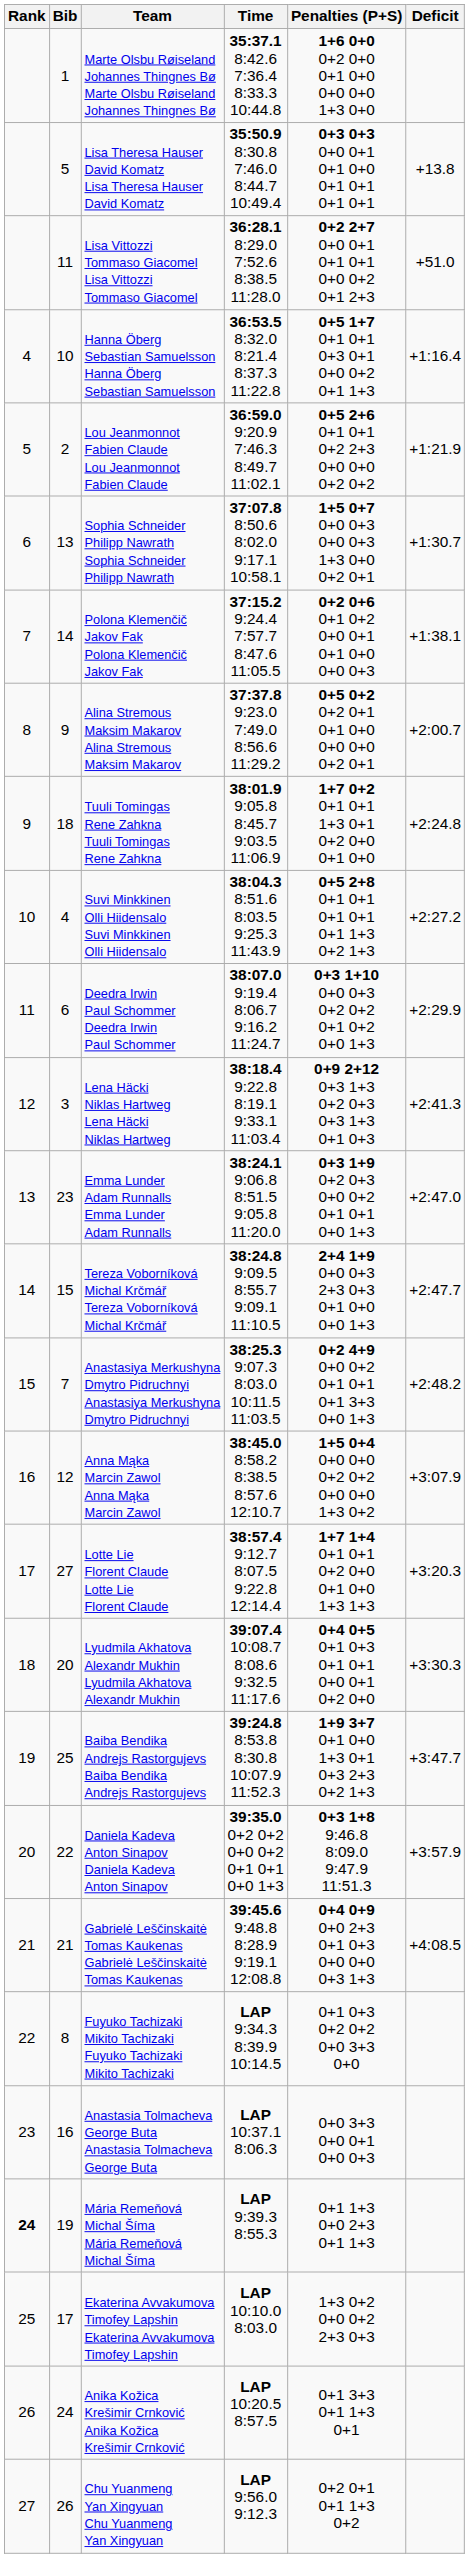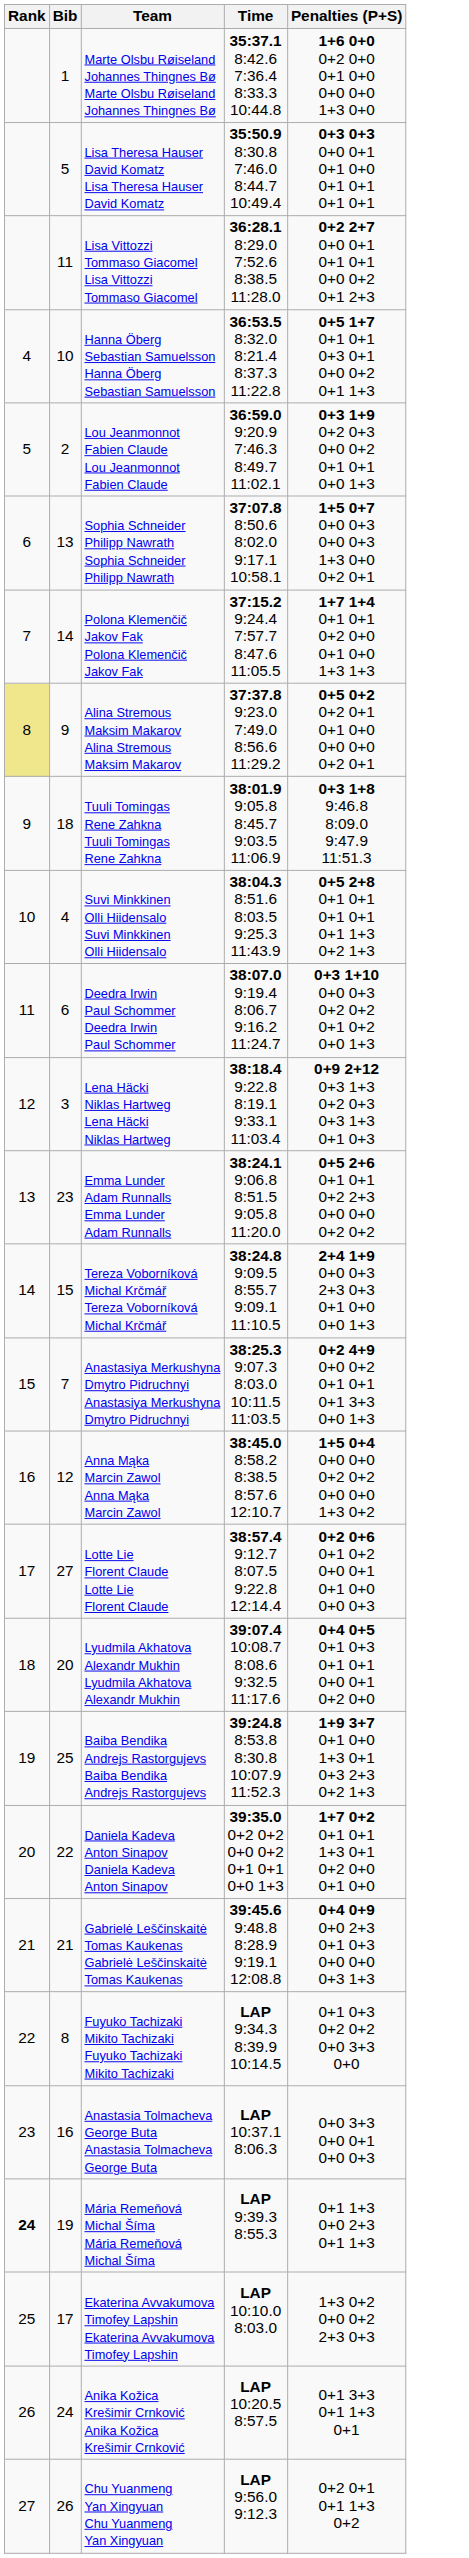 <table class="wikitable sortable" style="text-align:center">
 <tr>
 <th>Rank</th>
 <th>Bib</th>
 <th>Team</th>
 <th>Time</th>
 <th>Penalties (P+S)</th>
-<th>Deficit</th>
 </tr>
 <tr>
 <td></td>
 <td>1</td>
 <td align=left><br><small><a href='#'>Marte Olsbu Røiseland</a><br><a href='#'>Johannes Thingnes Bø</a><br><a href='#'>Marte Olsbu Røiseland</a><br><a href='#'>Johannes Thingnes Bø</a></small></td>
 <td><strong>35:37.1</strong><br>8:42.6<br>7:36.4<br>8:33.3<br>10:44.8</td>
 <td><strong>1+6 0+0</strong><br>0+2 0+0<br>0+1 0+0<br>0+0 0+0<br>1+3 0+0</td>
-<td></td>
 </tr>
 <tr>
 <td></td>
 <td>5</td>
 <td align=left><br><small><a href='#'>Lisa Theresa Hauser</a><br><a href='#'>David Komatz</a><br><a href='#'>Lisa Theresa Hauser</a><br><a href='#'>David Komatz</a></small></td>
 <td><strong>35:50.9</strong><br>8:30.8<br>7:46.0<br>8:44.7<br>10:49.4</td>
 <td><strong>0+3 0+3</strong><br>0+0 0+1<br>0+1 0+0<br>0+1 0+1<br>0+1 0+1</td>
-<td>+13.8</td>
 </tr>
 <tr>
 <td></td>
 <td>11</td>
 <td align=left><br><small><a href='#'>Lisa Vittozzi</a><br><a href='#'>Tommaso Giacomel</a><br><a href='#'>Lisa Vittozzi</a><br><a href='#'>Tommaso Giacomel</a></small></td>
 <td><strong>36:28.1</strong><br>8:29.0<br>7:52.6<br>8:38.5<br>11:28.0</td>
 <td><strong>0+2 2+7</strong><br>0+0 0+1<br>0+1 0+1<br>0+0 0+2<br>0+1 2+3</td>
-<td>+51.0</td>
 </tr>
 <tr>
 <td>4</td>
 <td>10</td>
 <td align=left><br><small><a href='#'>Hanna Öberg</a><br><a href='#'>Sebastian Samuelsson</a><br><a href='#'>Hanna Öberg</a><br><a href='#'>Sebastian Samuelsson</a></small></td>
 <td><strong>36:53.5</strong><br>8:32.0<br>8:21.4<br>8:37.3<br>11:22.8</td>
 <td><strong>0+5 1+7</strong><br>0+1 0+1<br>0+3 0+1<br>0+0 0+2<br>0+1 1+3</td>
-<td>+1:16.4</td>
 </tr>
 <tr>
 <td>5</td>
 <td>2</td>
 <td align=left><br><small><a href='#'>Lou Jeanmonnot</a><br><a href='#'>Fabien Claude</a><br><a href='#'>Lou Jeanmonnot</a><br><a href='#'>Fabien Claude</a></small></td>
 <td><strong>36:59.0</strong><br>9:20.9<br>7:46.3<br>8:49.7<br>11:02.1</td>
-<td><strong>0+5 2+6</strong><br>0+1 0+1<br>0+2 2+3<br>0+0 0+0<br>0+2 0+2</td>
-<td>+1:21.9</td>
+<td><strong>0+3 1+9</strong><br>0+2 0+3<br>0+0 0+2<br>0+1 0+1<br>0+0 1+3</td>
 </tr>
 <tr>
 <td>6</td>
 <td>13</td>
 <td align=left><br><small><a href='#'>Sophia Schneider</a><br><a href='#'>Philipp Nawrath</a><br><a href='#'>Sophia Schneider</a><br><a href='#'>Philipp Nawrath</a></small></td>
 <td><strong>37:07.8</strong><br>8:50.6<br>8:02.0<br>9:17.1<br>10:58.1</td>
 <td><strong>1+5 0+7</strong><br>0+0 0+3<br>0+0 0+3<br>1+3 0+0<br>0+2 0+1</td>
-<td>+1:30.7</td>
 </tr>
 <tr>
 <td>7</td>
 <td>14</td>
 <td align=left><br><small><a href='#'>Polona Klemenčič</a><br><a href='#'>Jakov Fak</a><br><a href='#'>Polona Klemenčič</a><br><a href='#'>Jakov Fak</a></small></td>
 <td><strong>37:15.2</strong><br>9:24.4<br>7:57.7<br>8:47.6<br>11:05.5</td>
-<td><strong>0+2 0+6</strong><br>0+1 0+2<br>0+0 0+1<br>0+1 0+0<br>0+0 0+3</td>
-<td>+1:38.1</td>
+<td><strong>1+7 1+4</strong><br>0+1 0+1<br>0+2 0+0<br>0+1 0+0<br>1+3 1+3</td>
 </tr>
 <tr>
-<td>8</td>
+<td style="background: khaki;">8</td>
 <td>9</td>
 <td align=left><br><small><a href='#'>Alina Stremous</a><br><a href='#'>Maksim Makarov</a><br><a href='#'>Alina Stremous</a><br><a href='#'>Maksim Makarov</a></small></td>
 <td><strong>37:37.8</strong><br>9:23.0<br>7:49.0<br>8:56.6<br>11:29.2</td>
 <td><strong>0+5 0+2</strong><br>0+2 0+1<br>0+1 0+0<br>0+0 0+0<br>0+2 0+1</td>
-<td>+2:00.7</td>
 </tr>
 <tr>
 <td>9</td>
 <td>18</td>
 <td align=left><br><small><a href='#'>Tuuli Tomingas</a><br><a href='#'>Rene Zahkna</a><br><a href='#'>Tuuli Tomingas</a><br><a href='#'>Rene Zahkna</a></small></td>
 <td><strong>38:01.9</strong><br>9:05.8<br>8:45.7<br>9:03.5<br>11:06.9</td>
-<td><strong>1+7 0+2</strong><br>0+1 0+1<br>1+3 0+1<br>0+2 0+0<br>0+1 0+0</td>
-<td>+2:24.8</td>
+<td><strong>0+3 1+8</strong><br>9:46.8<br>8:09.0<br>9:47.9<br>11:51.3</td>
 </tr>
 <tr>
 <td>10</td>
 <td>4</td>
 <td align=left><br><small><a href='#'>Suvi Minkkinen</a><br><a href='#'>Olli Hiidensalo</a><br><a href='#'>Suvi Minkkinen</a><br><a href='#'>Olli Hiidensalo</a></small></td>
 <td><strong>38:04.3</strong><br>8:51.6<br>8:03.5<br>9:25.3<br>11:43.9</td>
 <td><strong>0+5 2+8</strong><br>0+1 0+1<br>0+1 0+1<br>0+1 1+3<br>0+2 1+3</td>
-<td>+2:27.2</td>
 </tr>
 <tr>
 <td>11</td>
 <td>6</td>
 <td align=left><br><small><a href='#'>Deedra Irwin</a><br><a href='#'>Paul Schommer</a><br><a href='#'>Deedra Irwin</a><br><a href='#'>Paul Schommer</a></small></td>
 <td><strong>38:07.0</strong><br>9:19.4<br>8:06.7<br>9:16.2<br>11:24.7</td>
 <td><strong>0+3 1+10</strong><br>0+0 0+3<br>0+2 0+2<br>0+1 0+2<br>0+0 1+3</td>
-<td>+2:29.9</td>
 </tr>
 <tr>
 <td>12</td>
 <td>3</td>
 <td align=left><br><small><a href='#'>Lena Häcki</a><br><a href='#'>Niklas Hartweg</a><br><a href='#'>Lena Häcki</a><br><a href='#'>Niklas Hartweg</a></small></td>
 <td><strong>38:18.4</strong><br>9:22.8<br>8:19.1<br>9:33.1<br>11:03.4</td>
 <td><strong>0+9 2+12</strong><br>0+3 1+3<br>0+2 0+3<br>0+3 1+3<br>0+1 0+3</td>
-<td>+2:41.3</td>
 </tr>
 <tr>
 <td>13</td>
 <td>23</td>
 <td align=left><br><small><a href='#'>Emma Lunder</a><br><a href='#'>Adam Runnalls</a><br><a href='#'>Emma Lunder</a><br><a href='#'>Adam Runnalls</a></small></td>
 <td><strong>38:24.1</strong><br>9:06.8<br>8:51.5<br>9:05.8<br>11:20.0</td>
-<td><strong>0+3 1+9</strong><br>0+2 0+3<br>0+0 0+2<br>0+1 0+1<br>0+0 1+3</td>
-<td>+2:47.0</td>
+<td><strong>0+5 2+6</strong><br>0+1 0+1<br>0+2 2+3<br>0+0 0+0<br>0+2 0+2</td>
 </tr>
 <tr>
 <td>14</td>
 <td>15</td>
 <td align=left><br><small><a href='#'>Tereza Voborníková</a><br><a href='#'>Michal Krčmář</a><br><a href='#'>Tereza Voborníková</a><br><a href='#'>Michal Krčmář</a></small></td>
 <td><strong>38:24.8</strong><br>9:09.5<br>8:55.7<br>9:09.1<br>11:10.5</td>
 <td><strong>2+4 1+9</strong><br>0+0 0+3<br>2+3 0+3<br>0+1 0+0<br>0+0 1+3</td>
-<td>+2:47.7</td>
 </tr>
 <tr>
 <td>15</td>
 <td>7</td>
 <td align=left><br><small><a href='#'>Anastasiya Merkushyna</a><br><a href='#'>Dmytro Pidruchnyi</a><br><a href='#'>Anastasiya Merkushyna</a><br><a href='#'>Dmytro Pidruchnyi</a></small></td>
 <td><strong>38:25.3</strong><br>9:07.3<br>8:03.0<br>10:11.5<br>11:03.5</td>
 <td><strong>0+2 4+9</strong><br>0+0 0+2<br>0+1 0+1<br>0+1 3+3<br>0+0 1+3</td>
-<td>+2:48.2</td>
 </tr>
 <tr>
 <td>16</td>
 <td>12</td>
 <td align=left><br><small><a href='#'>Anna Mąka</a><br><a href='#'>Marcin Zawol</a><br><a href='#'>Anna Mąka</a><br><a href='#'>Marcin Zawol</a></small></td>
 <td><strong>38:45.0</strong><br>8:58.2<br>8:38.5<br>8:57.6<br>12:10.7</td>
 <td><strong>1+5 0+4</strong><br>0+0 0+0<br>0+2 0+2<br>0+0 0+0<br>1+3 0+2</td>
-<td>+3:07.9</td>
 </tr>
 <tr>
 <td>17</td>
 <td>27</td>
 <td align=left><br><small><a href='#'>Lotte Lie</a><br><a href='#'>Florent Claude</a><br><a href='#'>Lotte Lie</a><br><a href='#'>Florent Claude</a></small></td>
 <td><strong>38:57.4</strong><br>9:12.7<br>8:07.5<br>9:22.8<br>12:14.4</td>
-<td><strong>1+7 1+4</strong><br>0+1 0+1<br>0+2 0+0<br>0+1 0+0<br>1+3 1+3</td>
-<td>+3:20.3</td>
+<td><strong>0+2 0+6</strong><br>0+1 0+2<br>0+0 0+1<br>0+1 0+0<br>0+0 0+3</td>
 </tr>
 <tr>
 <td>18</td>
 <td>20</td>
 <td align=left><br><small><a href='#'>Lyudmila Akhatova</a><br><a href='#'>Alexandr Mukhin</a><br><a href='#'>Lyudmila Akhatova</a><br><a href='#'>Alexandr Mukhin</a></small></td>
 <td><strong>39:07.4</strong><br>10:08.7<br>8:08.6<br>9:32.5<br>11:17.6</td>
 <td><strong>0+4 0+5</strong><br>0+1 0+3<br>0+1 0+1<br>0+0 0+1<br>0+2 0+0</td>
-<td>+3:30.3</td>
 </tr>
 <tr>
 <td>19</td>
 <td>25</td>
 <td align=left><br><small><a href='#'>Baiba Bendika</a><br><a href='#'>Andrejs Rastorgujevs</a><br><a href='#'>Baiba Bendika</a><br><a href='#'>Andrejs Rastorgujevs</a></small></td>
 <td><strong>39:24.8</strong><br>8:53.8<br>8:30.8<br>10:07.9<br>11:52.3</td>
 <td><strong>1+9 3+7</strong><br>0+1 0+0<br>1+3 0+1<br>0+3 2+3<br>0+2 1+3</td>
-<td>+3:47.7</td>
 </tr>
 <tr>
 <td>20</td>
 <td>22</td>
 <td align=left><br><small><a href='#'>Daniela Kadeva</a><br><a href='#'>Anton Sinapov</a><br><a href='#'>Daniela Kadeva</a><br><a href='#'>Anton Sinapov</a></small></td>
 <td><strong>39:35.0</strong><br>0+2 0+2<br>0+0 0+2<br>0+1 0+1<br>0+0 1+3</td>
-<td><strong>0+3 1+8</strong><br>9:46.8<br>8:09.0<br>9:47.9<br>11:51.3</td>
-<td>+3:57.9</td>
+<td><strong>1+7 0+2</strong><br>0+1 0+1<br>1+3 0+1<br>0+2 0+0<br>0+1 0+0</td>
 </tr>
 <tr>
 <td>21</td>
 <td>21</td>
 <td align=left><br><small><a href='#'>Gabrielė Leščinskaitė</a><br><a href='#'>Tomas Kaukenas</a><br><a href='#'>Gabrielė Leščinskaitė</a><br><a href='#'>Tomas Kaukenas</a></small></td>
 <td><strong>39:45.6</strong><br>9:48.8<br>8:28.9<br>9:19.1<br>12:08.8</td>
 <td><strong>0+4 0+9</strong><br>0+0 2+3<br>0+1 0+3<br>0+0 0+0<br>0+3 1+3</td>
-<td>+4:08.5</td>
 </tr>
 <tr>
 <td>22</td>
 <td>8</td>
 <td align=left><br><small><a href='#'>Fuyuko Tachizaki</a><br><a href='#'>Mikito Tachizaki</a><br><a href='#'>Fuyuko Tachizaki</a><br><a href='#'>Mikito Tachizaki</a></small></td>
 <td><strong>LAP</strong><br>9:34.3<br>8:39.9<br>10:14.5</td>
 <td>0+1 0+3<br>0+2 0+2<br>0+0 3+3<br>0+0</td>
-<td></td>
 </tr>
 <tr>
 <td>23</td>
 <td>16</td>
 <td align=left><br><small><a href='#'>Anastasia Tolmacheva</a><br><a href='#'>George Buta</a><br><a href='#'>Anastasia Tolmacheva</a><br><a href='#'>George Buta</a></small></td>
 <td><strong>LAP</strong><br>10:37.1<br>8:06.3</td>
 <td><br>0+0 3+3<br>0+0 0+1<br>0+0 0+3<br></td>
-<td></td>
 </tr>
 <tr>
 <td><strong>24</strong></td>
 <td>19</td>
 <td align=left><br><small><a href='#'>Mária Remeňová</a><br><a href='#'>Michal Šíma</a><br><a href='#'>Mária Remeňová</a><br><a href='#'>Michal Šíma</a></small></td>
 <td><strong>LAP</strong><br>9:39.3<br>8:55.3<br><br></td>
 <td>0+1 1+3<br>0+0 2+3<br>0+1 1+3</td>
-<td></td>
 </tr>
 <tr>
 <td>25</td>
 <td>17</td>
 <td align=left><br><small><a href='#'>Ekaterina Avvakumova</a><br><a href='#'>Timofey Lapshin</a><br><a href='#'>Ekaterina Avvakumova</a><br><a href='#'>Timofey Lapshin</a></small></td>
 <td><strong>LAP</strong><br>10:10.0<br>8:03.0<br><br></td>
 <td>1+3 0+2<br>0+0 0+2<br>2+3 0+3</td>
-<td></td>
 </tr>
 <tr>
 <td>26</td>
 <td>24</td>
 <td align=left><br><small><a href='#'>Anika Kožica</a><br><a href='#'>Krešimir Crnković</a><br><a href='#'>Anika Kožica</a><br><a href='#'>Krešimir Crnković</a></small></td>
 <td><strong>LAP</strong><br>10:20.5<br>8:57.5<br><br></td>
 <td>0+1 3+3<br>0+1 1+3<br>0+1</td>
-<td></td>
 </tr>
 <tr>
 <td>27</td>
 <td>26</td>
 <td align=left><br><small><a href='#'>Chu Yuanmeng</a><br><a href='#'>Yan Xingyuan</a><br><a href='#'>Chu Yuanmeng</a><br><a href='#'>Yan Xingyuan</a></small></td>
 <td><strong>LAP</strong><br>9:56.0<br>9:12.3<br><br></td>
 <td>0+2 0+1<br>0+1 1+3<br>0+2</td>
-<td></td>
 </tr>
 </table>
